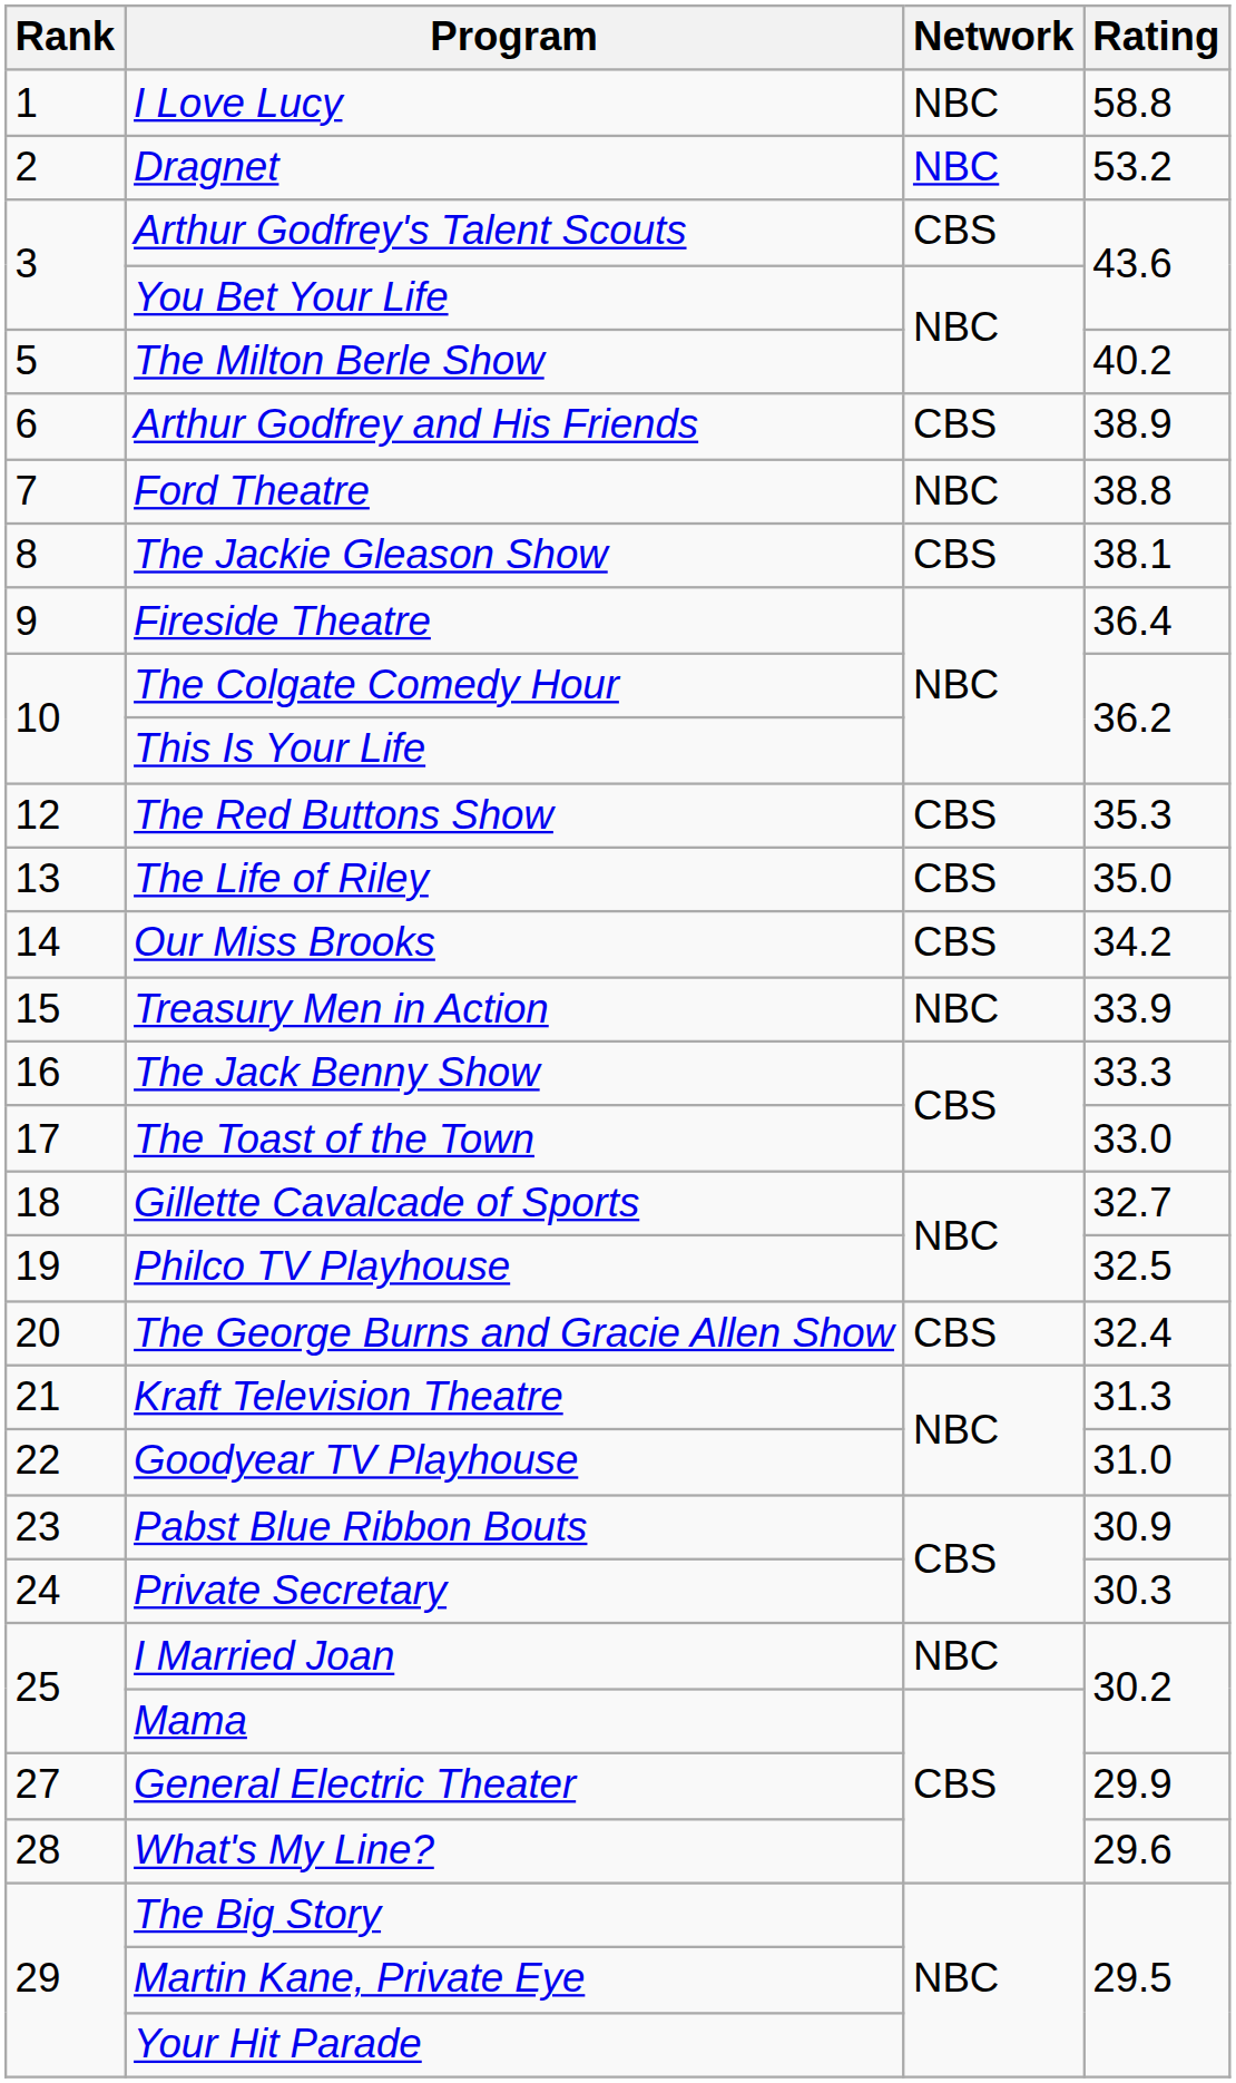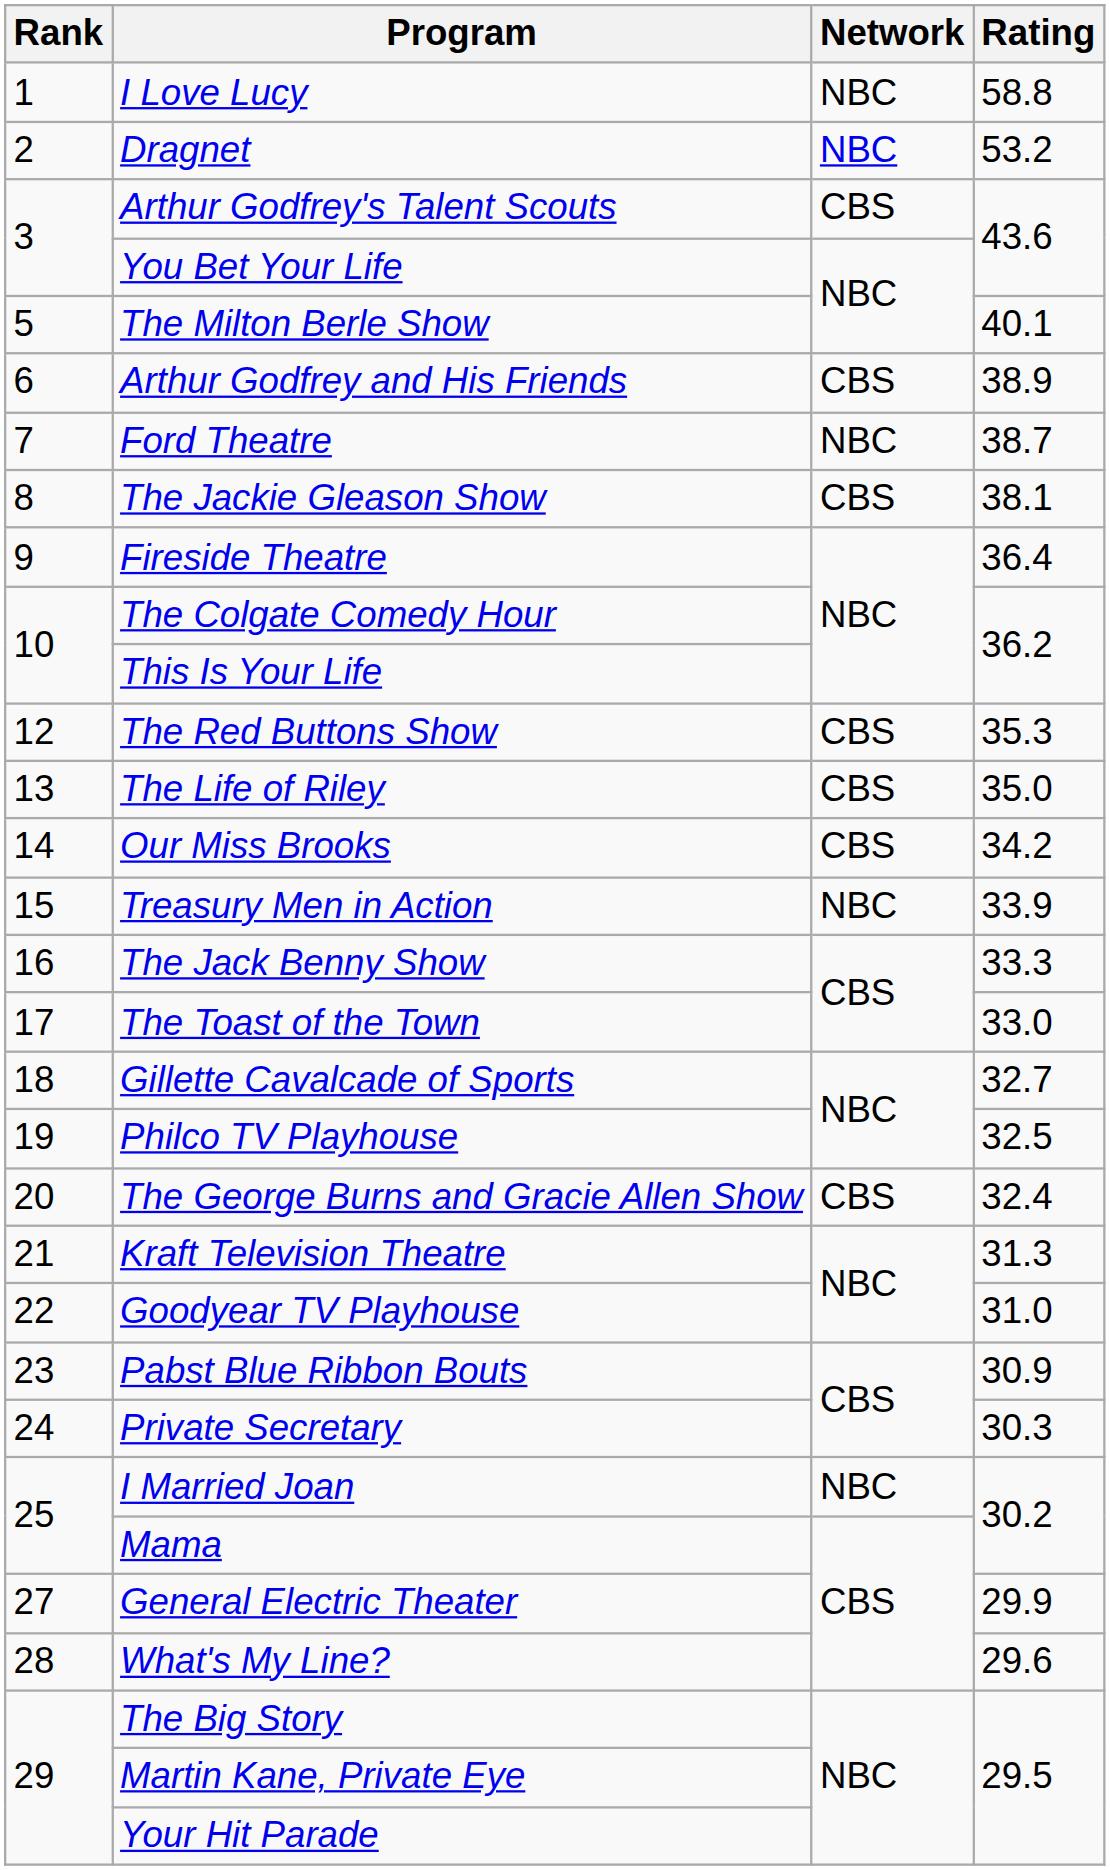 <table class="wikitable">
 <tr>
 <th>Rank</th>
 <th>Program</th>
 <th>Network</th>
 <th>Rating</th>
 </tr>
 <tr>
 <td>1</td>
 <td><em><a href='#'>I Love Lucy</a></em></td>
 <td>NBC</td>
 <td>58.8</td>
 </tr>
 <tr>
 <td>2</td>
 <td><em><a href='#'>Dragnet</a></em></td>
 <td><a href='#'>NBC</a></td>
 <td>53.2</td>
 </tr>
 <tr>
 <td rowspan="2">3</td>
 <td><em><a href='#'>Arthur Godfrey's Talent Scouts</a></em></td>
 <td>CBS</td>
 <td rowspan="2">43.6</td>
 </tr>
 <tr>
 <td><em><a href='#'>You Bet Your Life</a></em></td>
 <td rowspan="2">NBC</td>
 </tr>
 <tr>
 <td>5</td>
 <td><em><a href='#'>The Milton Berle Show</a></em></td>
-<td>40.2</td>
+<td>40.1</td>
 </tr>
 <tr>
 <td>6</td>
 <td><em><a href='#'>Arthur Godfrey and His Friends</a></em></td>
 <td>CBS</td>
 <td>38.9</td>
 </tr>
 <tr>
 <td>7</td>
 <td><em><a href='#'>Ford Theatre</a></em></td>
 <td>NBC</td>
-<td>38.8</td>
+<td>38.7</td>
 </tr>
 <tr>
 <td>8</td>
 <td><em><a href='#'>The Jackie Gleason Show</a></em></td>
 <td>CBS</td>
 <td>38.1</td>
 </tr>
 <tr>
 <td>9</td>
 <td><em><a href='#'>Fireside Theatre</a></em></td>
 <td rowspan="3">NBC</td>
 <td>36.4</td>
 </tr>
 <tr>
 <td rowspan="2">10</td>
 <td><em><a href='#'>The Colgate Comedy Hour</a></em></td>
 <td rowspan="2">36.2</td>
 </tr>
 <tr>
 <td><em><a href='#'>This Is Your Life</a></em></td>
 </tr>
 <tr>
 <td>12</td>
 <td><em><a href='#'>The Red Buttons Show</a></em></td>
 <td>CBS</td>
 <td>35.3</td>
 </tr>
 <tr>
 <td>13</td>
 <td><em><a href='#'>The Life of Riley</a></em></td>
 <td>CBS</td>
 <td>35.0</td>
 </tr>
 <tr>
 <td>14</td>
 <td><em><a href='#'>Our Miss Brooks</a></em></td>
 <td>CBS</td>
 <td>34.2</td>
 </tr>
 <tr>
 <td>15</td>
 <td><em><a href='#'>Treasury Men in Action</a></em></td>
 <td>NBC</td>
 <td>33.9</td>
 </tr>
 <tr>
 <td>16</td>
 <td><em><a href='#'>The Jack Benny Show</a></em></td>
 <td rowspan="2">CBS</td>
 <td>33.3</td>
 </tr>
 <tr>
 <td>17</td>
 <td><em><a href='#'>The Toast of the Town</a></em></td>
 <td>33.0</td>
 </tr>
 <tr>
 <td>18</td>
 <td><em><a href='#'>Gillette Cavalcade of Sports</a></em></td>
 <td rowspan="2">NBC</td>
 <td>32.7</td>
 </tr>
 <tr>
 <td>19</td>
 <td><em><a href='#'>Philco TV Playhouse</a></em></td>
 <td>32.5</td>
 </tr>
 <tr>
 <td>20</td>
 <td><em><a href='#'>The George Burns and Gracie Allen Show</a></em></td>
 <td>CBS</td>
 <td>32.4</td>
 </tr>
 <tr>
 <td>21</td>
 <td><em><a href='#'>Kraft Television Theatre</a></em></td>
 <td rowspan="2">NBC</td>
 <td>31.3</td>
 </tr>
 <tr>
 <td>22</td>
 <td><em><a href='#'>Goodyear TV Playhouse</a></em></td>
 <td>31.0</td>
 </tr>
 <tr>
 <td>23</td>
 <td><em><a href='#'>Pabst Blue Ribbon Bouts</a></em></td>
 <td rowspan="2">CBS</td>
 <td>30.9</td>
 </tr>
 <tr>
 <td>24</td>
 <td><em><a href='#'>Private Secretary</a></em></td>
 <td>30.3</td>
 </tr>
 <tr>
 <td rowspan="2">25</td>
 <td><em><a href='#'>I Married Joan</a></em></td>
 <td>NBC</td>
 <td rowspan="2">30.2</td>
 </tr>
 <tr>
 <td><em><a href='#'>Mama</a></em></td>
 <td rowspan="3">CBS</td>
 </tr>
 <tr>
 <td>27</td>
 <td><em><a href='#'>General Electric Theater</a></em></td>
 <td>29.9</td>
 </tr>
 <tr>
 <td>28</td>
 <td><em><a href='#'>What's My Line?</a></em></td>
 <td>29.6</td>
 </tr>
 <tr>
 <td rowspan="3">29</td>
 <td><em><a href='#'>The Big Story</a></em></td>
 <td rowspan="3">NBC</td>
 <td rowspan="3">29.5</td>
 </tr>
 <tr>
 <td><em><a href='#'>Martin Kane, Private Eye</a></em></td>
 </tr>
 <tr>
 <td><em><a href='#'>Your Hit Parade</a></em></td>
 </tr>
 </table>
